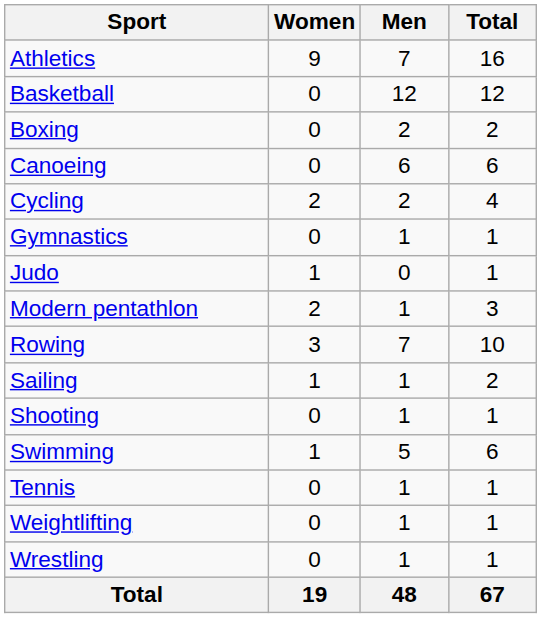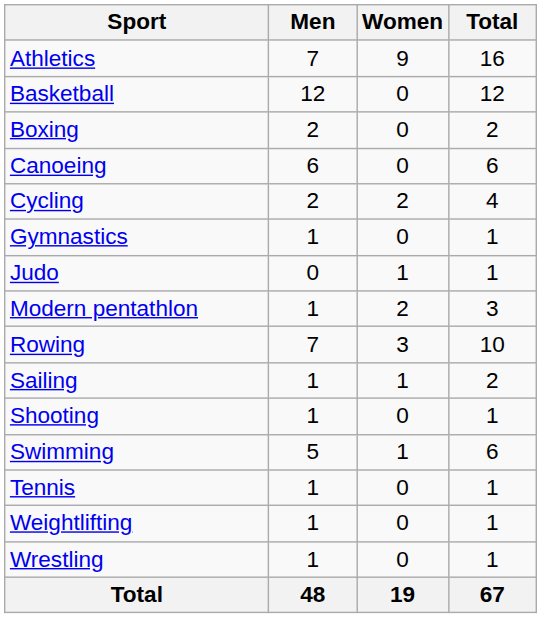 <table class="wikitable sortable" style="text-align:center">
 <tr>
 <th width=180>Sport</th>
+<th width=55>Men</th>
 <th width=55>Women</th>
-<th width=55>Men</th>
 <th width=55>Total</th>
 </tr>
 <tr>
 <td align=left><a href='#'>Athletics</a></td>
+<td>7</td>
 <td>9</td>
-<td>7</td>
 <td>16</td>
 </tr>
 <tr>
 <td align=left><a href='#'>Basketball</a></td>
+<td>12</td>
 <td>0</td>
-<td>12</td>
 <td>12</td>
 </tr>
 <tr>
 <td align=left><a href='#'>Boxing</a></td>
+<td>2</td>
 <td>0</td>
-<td>2</td>
 <td>2</td>
 </tr>
 <tr>
 <td align=left><a href='#'>Canoeing</a></td>
+<td>6</td>
 <td>0</td>
-<td>6</td>
 <td>6</td>
 </tr>
 <tr>
 <td align=left><a href='#'>Cycling</a></td>
 <td>2</td>
 <td>2</td>
 <td>4</td>
 </tr>
 <tr>
 <td align=left><a href='#'>Gymnastics</a></td>
+<td>1</td>
+<td>0</td>
+<td>1</td>
+</tr>
+<tr>
+<td align=left><a href='#'>Judo</a></td>
 <td>0</td>
 <td>1</td>
 <td>1</td>
 </tr>
 <tr>
-<td align=left><a href='#'>Judo</a></td>
+<td align=left><a href='#'>Modern pentathlon</a></td>
 <td>1</td>
-<td>0</td>
-<td>1</td>
-</tr>
-<tr>
-<td align=left><a href='#'>Modern pentathlon</a></td>
 <td>2</td>
-<td>1</td>
 <td>3</td>
 </tr>
 <tr>
 <td align=left><a href='#'>Rowing</a></td>
+<td>7</td>
 <td>3</td>
-<td>7</td>
 <td>10</td>
 </tr>
 <tr>
 <td align=left><a href='#'>Sailing</a></td>
 <td>1</td>
 <td>1</td>
 <td>2</td>
 </tr>
 <tr>
 <td align=left><a href='#'>Shooting</a></td>
+<td>1</td>
 <td>0</td>
-<td>1</td>
 <td>1</td>
 </tr>
 <tr>
 <td align=left><a href='#'>Swimming</a></td>
+<td>5</td>
 <td>1</td>
-<td>5</td>
 <td>6</td>
 </tr>
 <tr>
 <td align=left><a href='#'>Tennis</a></td>
+<td>1</td>
 <td>0</td>
-<td>1</td>
 <td>1</td>
 </tr>
 <tr>
 <td align=left><a href='#'>Weightlifting</a></td>
+<td>1</td>
 <td>0</td>
-<td>1</td>
 <td>1</td>
 </tr>
 <tr>
 <td align=left><a href='#'>Wrestling</a></td>
+<td>1</td>
 <td>0</td>
-<td>1</td>
 <td>1</td>
 </tr>
 <tr class="sortbottom">
 <th>Total</th>
+<th>48</th>
 <th>19</th>
-<th>48</th>
 <th>67</th>
 </tr>
 </table>
